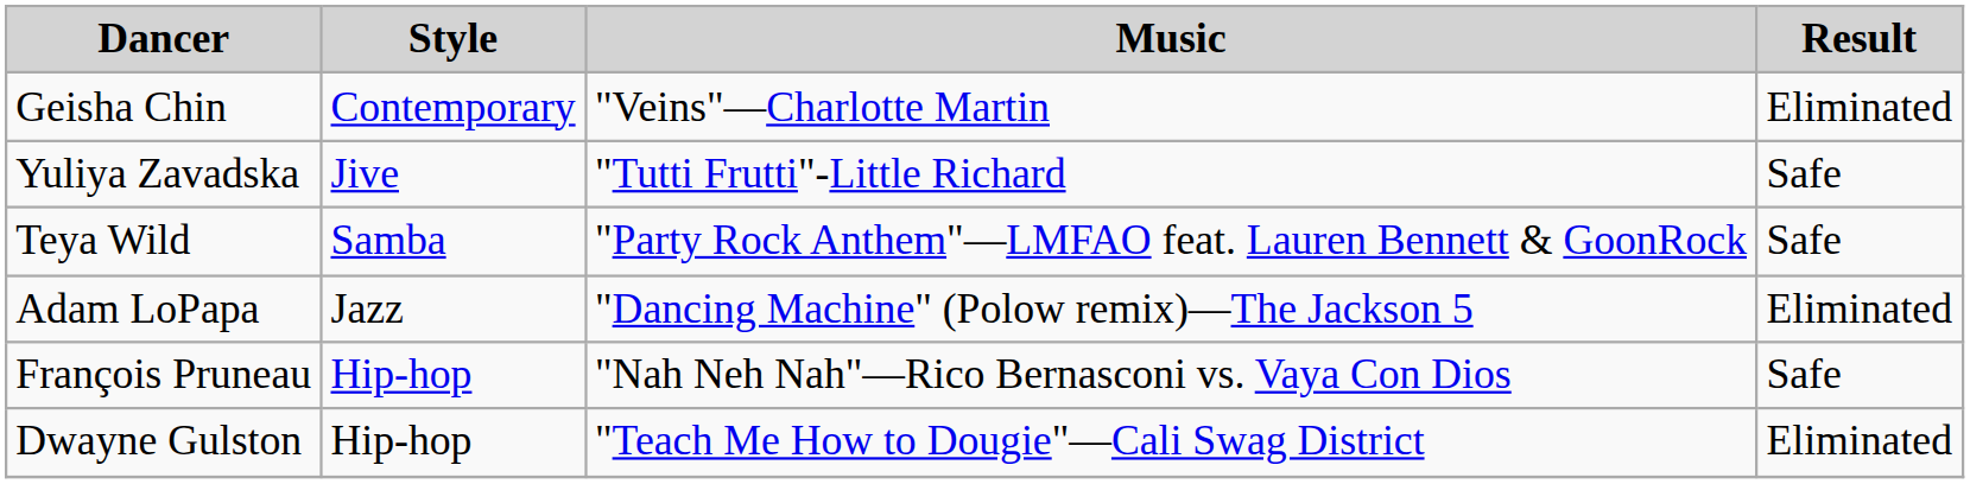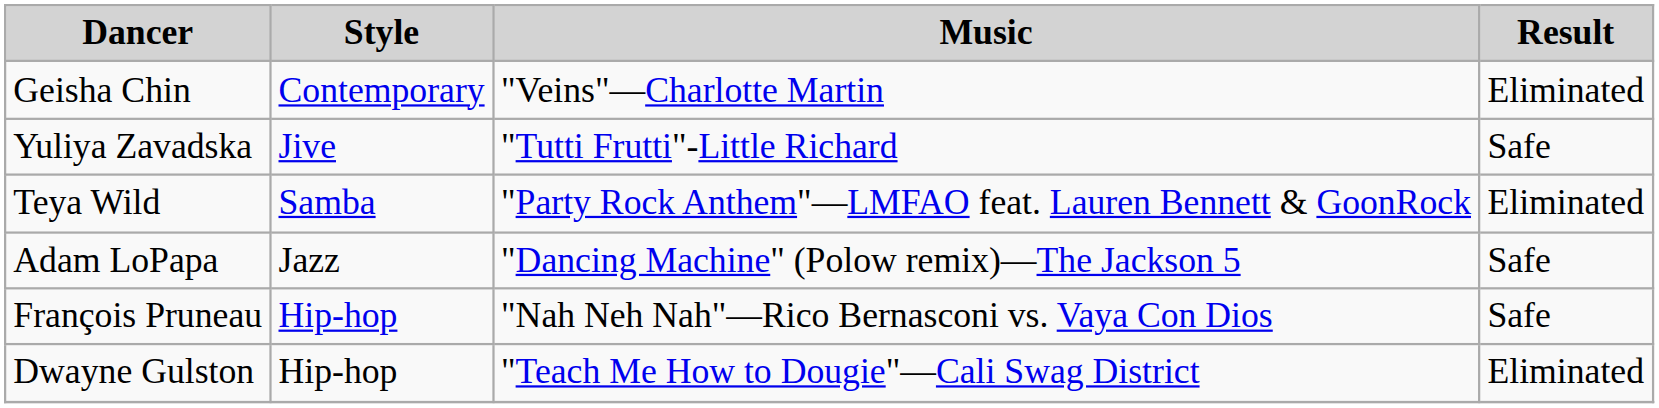 <table class="wikitable">
 <tr align="center" bgcolor="lightgrey">
 <td><strong>Dancer</strong></td>
 <td><strong>Style</strong></td>
 <td><strong>Music</strong></td>
 <td><strong>Result</strong></td>
 </tr>
 <tr>
 <td>Geisha Chin</td>
 <td><a href='#'>Contemporary</a></td>
 <td>"Veins"—<a href='#'>Charlotte Martin</a></td>
 <td>Eliminated</td>
 </tr>
 <tr>
 <td>Yuliya Zavadska</td>
 <td><a href='#'>Jive</a></td>
 <td>"<a href='#'>Tutti Frutti</a>"-<a href='#'>Little Richard</a></td>
 <td>Safe</td>
 </tr>
 <tr>
 <td>Teya Wild</td>
 <td><a href='#'>Samba</a></td>
 <td>"<a href='#'>Party Rock Anthem</a>"—<a href='#'>LMFAO</a> feat. <a href='#'>Lauren Bennett</a> & <a href='#'>GoonRock</a></td>
-<td>Safe</td>
+<td>Eliminated</td>
 </tr>
 <tr>
 <td>Adam LoPapa</td>
 <td>Jazz</td>
 <td>"<a href='#'>Dancing Machine</a>" (Polow remix)—<a href='#'>The Jackson 5</a></td>
-<td>Eliminated</td>
+<td>Safe</td>
 </tr>
 <tr>
 <td>François Pruneau</td>
 <td><a href='#'>Hip-hop</a></td>
 <td>"Nah Neh Nah"—Rico Bernasconi vs. <a href='#'>Vaya Con Dios</a></td>
 <td>Safe</td>
 </tr>
 <tr>
 <td>Dwayne Gulston</td>
 <td>Hip-hop</td>
 <td>"<a href='#'>Teach Me How to Dougie</a>"—<a href='#'>Cali Swag District</a></td>
 <td>Eliminated</td>
 </tr>
 <tr>
 </tr>
 </table>
